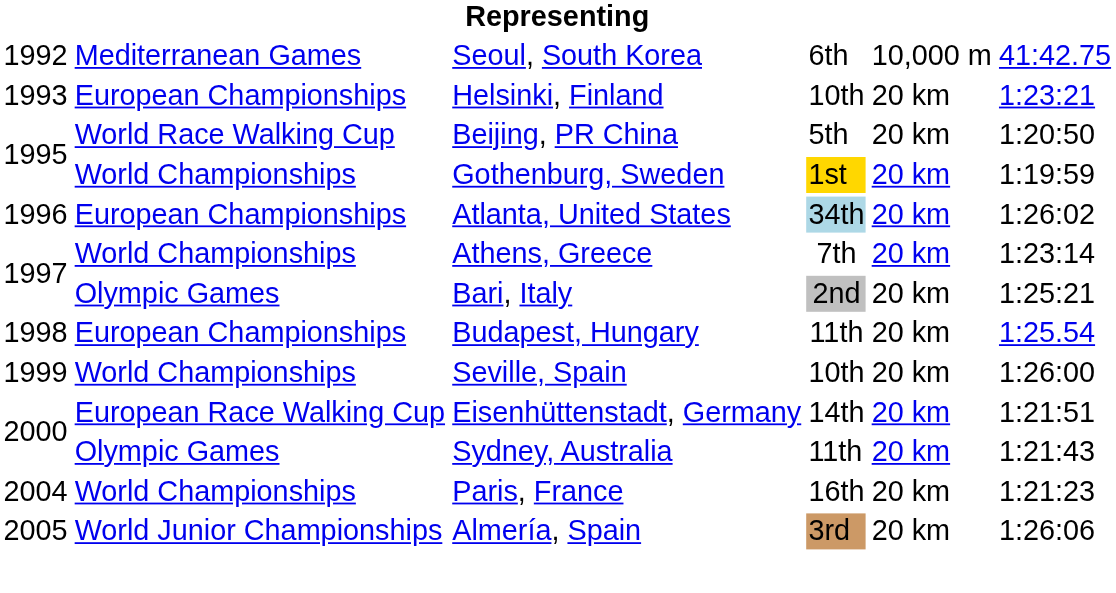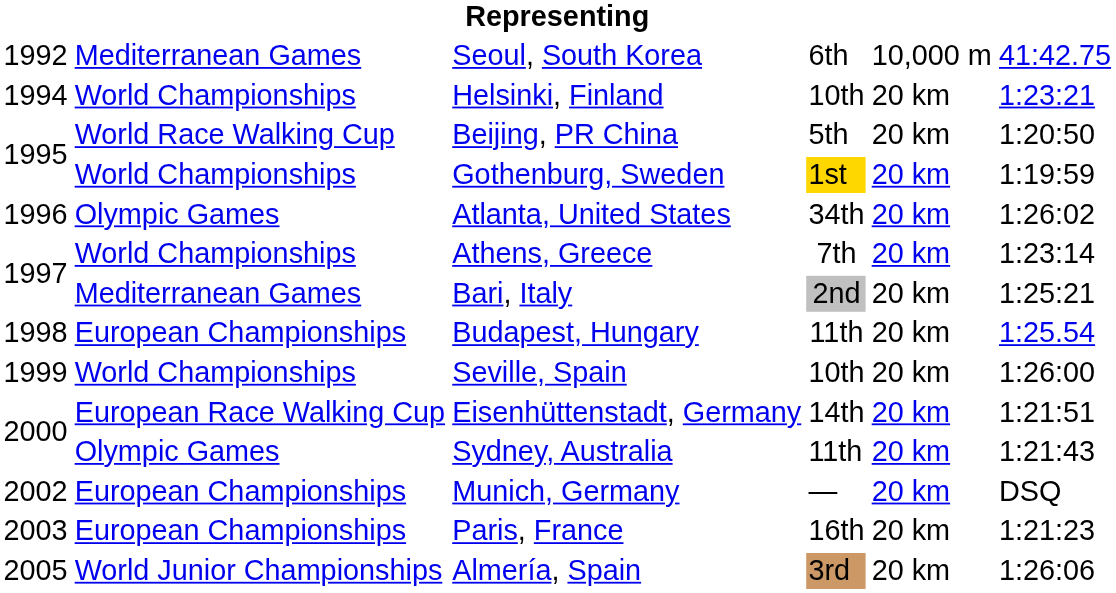 <table>
 <tr>
 <th colspan="6">Representing </th>
 </tr>
 <tr>
 <td>1992</td>
 <td><a href='#'>Mediterranean Games</a></td>
 <td><a href='#'>Seoul</a>, <a href='#'>South Korea</a></td>
 <td>6th</td>
 <td>10,000 m</td>
 <td><a href='#'>41:42.75</a></td>
 </tr>
 <tr>
-<td>1993</td>
-<td><a href='#'>European Championships</a></td>
+<td>1994</td>
+<td><a href='#'>World Championships</a></td>
 <td><a href='#'>Helsinki</a>, <a href='#'>Finland</a></td>
 <td>10th</td>
 <td>20 km</td>
 <td><a href='#'>1:23:21</a></td>
 </tr>
 <tr>
 <td rowspan=2>1995</td>
 <td><a href='#'>World Race Walking Cup</a></td>
 <td><a href='#'>Beijing</a>, <a href='#'>PR China</a></td>
 <td>5th</td>
 <td>20 km</td>
 <td>1:20:50</td>
 </tr>
 <tr>
 <td><a href='#'>World Championships</a></td>
 <td><a href='#'>Gothenburg, Sweden</a></td>
 <td bgcolor="gold">1st</td>
 <td><a href='#'>20 km</a></td>
 <td>1:19:59</td>
 </tr>
 <tr>
 <td>1996</td>
-<td><a href='#'>European Championships</a></td>
+<td><a href='#'>Olympic Games</a></td>
 <td><a href='#'>Atlanta, United States</a></td>
-<td align="center" style="background: lightblue;">34th</td>
+<td align="center">34th</td>
 <td><a href='#'>20 km</a></td>
 <td>1:26:02</td>
 </tr>
 <tr>
 <td rowspan=2>1997</td>
 <td><a href='#'>World Championships</a></td>
 <td><a href='#'>Athens, Greece</a></td>
 <td align="center">7th</td>
 <td><a href='#'>20 km</a></td>
 <td>1:23:14</td>
 </tr>
 <tr>
-<td><a href='#'>Olympic Games</a></td>
+<td><a href='#'>Mediterranean Games</a></td>
 <td><a href='#'>Bari</a>, <a href='#'>Italy</a></td>
 <td bgcolor="silver" align="center">2nd</td>
 <td>20 km</td>
 <td>1:25:21</td>
 </tr>
 <tr>
 <td>1998</td>
 <td><a href='#'>European Championships</a></td>
 <td><a href='#'>Budapest, Hungary</a></td>
 <td align="center">11th</td>
 <td>20 km</td>
 <td><a href='#'>1:25.54</a></td>
 </tr>
 <tr>
 <td>1999</td>
 <td><a href='#'>World Championships</a></td>
 <td><a href='#'>Seville, Spain</a></td>
 <td>10th</td>
 <td>20 km</td>
 <td>1:26:00</td>
 </tr>
 <tr>
 <td rowspan=2>2000</td>
 <td><a href='#'>European Race Walking Cup</a></td>
 <td><a href='#'>Eisenhüttenstadt</a>, <a href='#'>Germany</a></td>
 <td>14th</td>
 <td><a href='#'>20 km</a></td>
 <td>1:21:51</td>
 </tr>
 <tr>
 <td><a href='#'>Olympic Games</a></td>
 <td><a href='#'>Sydney, Australia</a></td>
 <td>11th</td>
 <td><a href='#'>20 km</a></td>
 <td>1:21:43</td>
 </tr>
 <tr>
-<td>2004</td>
-<td><a href='#'>World Championships</a></td>
+<td>2002</td>
+<td><a href='#'>European Championships</a></td>
+<td><a href='#'>Munich, Germany</a></td>
+<td>—</td>
+<td><a href='#'>20 km</a></td>
+<td>DSQ</td>
+</tr>
+<tr>
+<td>2003</td>
+<td><a href='#'>European Championships</a></td>
 <td><a href='#'>Paris</a>, <a href='#'>France</a></td>
 <td>16th</td>
 <td>20 km</td>
 <td>1:21:23</td>
 </tr>
 <tr>
 <td>2005</td>
 <td><a href='#'>World Junior Championships</a></td>
 <td><a href='#'>Almería</a>, <a href='#'>Spain</a></td>
 <td bgcolor="cc9966">3rd</td>
 <td>20 km</td>
 <td>1:26:06</td>
 </tr>
 </table>
